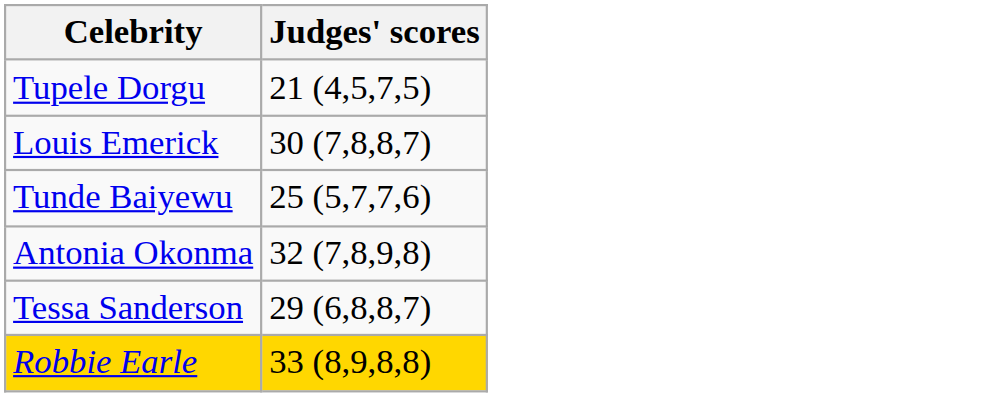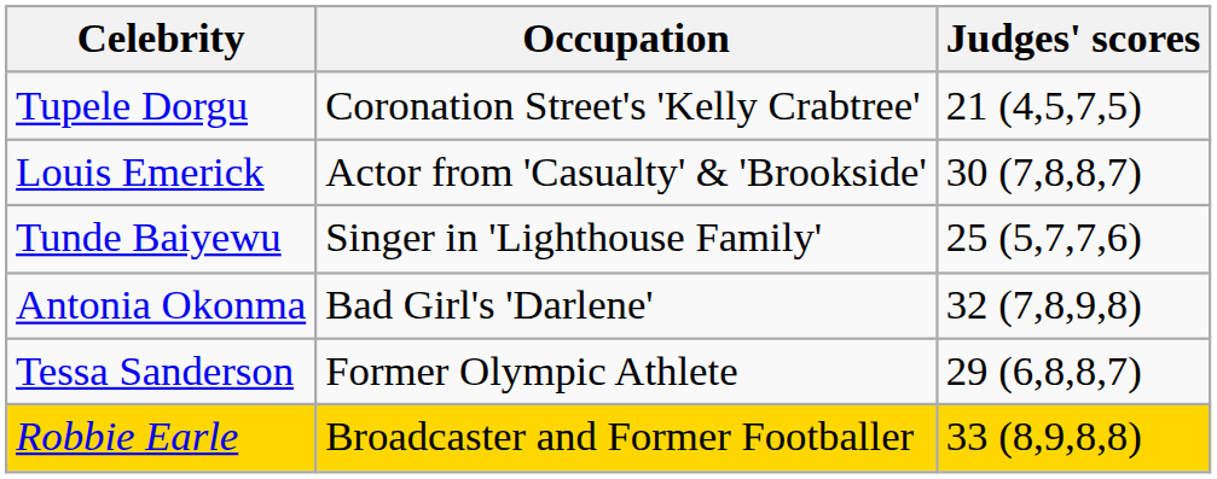 <table class="wikitable sortable">
 <tr>
 <th>Celebrity</th>
+<th>Occupation</th>
 <th>Judges' scores</th>
 </tr>
 <tr>
 <td><a href='#'>Tupele Dorgu</a></td>
+<td>Coronation Street's 'Kelly Crabtree'</td>
 <td>21 (4,5,7,5)</td>
 </tr>
 <tr>
 <td><a href='#'>Louis Emerick</a></td>
+<td>Actor from 'Casualty' & 'Brookside'</td>
 <td>30 (7,8,8,7)</td>
 </tr>
 <tr>
 <td><a href='#'>Tunde Baiyewu</a></td>
+<td>Singer in 'Lighthouse Family'</td>
 <td>25 (5,7,7,6)</td>
 </tr>
 <tr>
 <td><a href='#'>Antonia Okonma</a></td>
+<td>Bad Girl's 'Darlene'</td>
 <td>32 (7,8,9,8)</td>
 </tr>
 <tr>
 <td><a href='#'>Tessa Sanderson</a></td>
+<td>Former Olympic Athlete</td>
 <td>29 (6,8,8,7)</td>
 </tr>
 <tr style="background:gold;">
 <td><em><a href='#'>Robbie Earle</a></em></td>
+<td>Broadcaster and Former Footballer</td>
 <td>33 (8,9,8,8)</td>
 </tr>
 </table>
